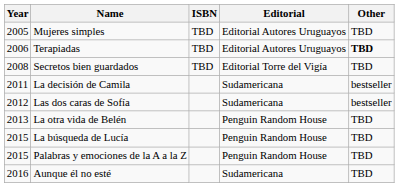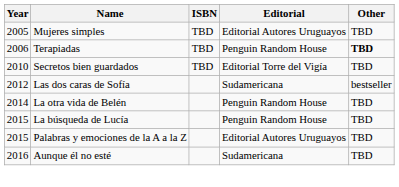 <table class="wikitable" style="font-size: 95%">
 <tr>
 <th>Year</th>
 <th>Name</th>
 <th>ISBN</th>
 <th>Editorial</th>
 <th>Other</th>
 </tr>
 <tr>
 <td>2005</td>
 <td>Mujeres simples</td>
 <td>TBD</td>
 <td>Editorial Autores Uruguayos</td>
 <td>TBD</td>
 </tr>
 <tr>
 <td>2006</td>
 <td>Terapiadas</td>
 <td>TBD</td>
-<td>Editorial Autores Uruguayos</td>
+<td>Penguin Random House</td>
 <td><strong>TBD</strong></td>
 </tr>
 <tr>
-<td>2008</td>
+<td>2010</td>
 <td>Secretos bien guardados</td>
 <td>TBD</td>
 <td>Editorial Torre del Vigía</td>
 <td>TBD</td>
-</tr>
-<tr>
-<td>2011</td>
-<td>La decisión de Camila</td>
-<td></td>
-<td>Sudamericana</td>
-<td>bestseller</td>
 </tr>
 <tr>
 <td>2012</td>
 <td>Las dos caras de Sofía</td>
 <td></td>
 <td>Sudamericana</td>
 <td>bestseller</td>
 </tr>
 <tr>
-<td>2013</td>
+<td>2014</td>
 <td>La otra vida de Belén</td>
 <td></td>
 <td>Penguin Random House</td>
 <td>TBD</td>
 </tr>
 <tr>
 <td>2015</td>
 <td>La búsqueda de Lucía</td>
 <td></td>
 <td>Penguin Random House</td>
 <td>TBD</td>
 </tr>
 <tr>
 <td>2015</td>
 <td>Palabras y emociones de la A a la Z</td>
 <td></td>
-<td>Penguin Random House</td>
+<td>Editorial Autores Uruguayos</td>
 <td>TBD</td>
 </tr>
 <tr>
 <td>2016</td>
 <td>Aunque él no esté</td>
 <td></td>
 <td>Sudamericana</td>
 <td>TBD</td>
 </tr>
 </table>
